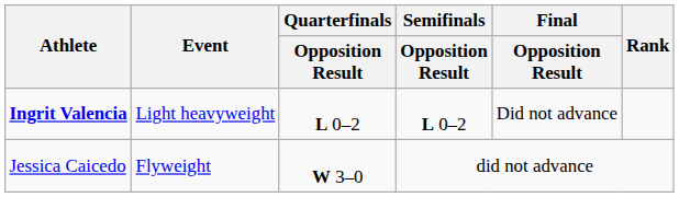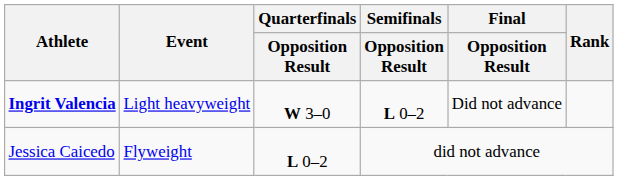 <table class="wikitable" border="1" style="font-size:90%">
 <tr>
 <th rowspan=2>Athlete</th>
 <th rowspan=2>Event</th>
 <th>Quarterfinals</th>
 <th>Semifinals</th>
 <th>Final</th>
 <th rowspan="2">Rank</th>
 </tr>
 <tr>
 <th>Opposition<br>Result</th>
 <th>Opposition<br>Result</th>
 <th>Opposition<br>Result</th>
 </tr>
 <tr align=center>
 <td align=left><strong><a href='#'>Ingrit Valencia</a></strong></td>
 <td align=left><a href='#'>Light heavyweight</a></td>
-<td><br><strong>L</strong> 0–2</td>
+<td><br><strong>W</strong> 3–0</td>
 <td><br><strong>L</strong> 0–2</td>
 <td>Did not advance</td>
 <td></td>
 </tr>
 <tr align=center>
 <td align=left><a href='#'>Jessica Caicedo</a></td>
 <td align=left><a href='#'>Flyweight</a></td>
-<td><br><strong>W</strong> 3–0</td>
+<td><br><strong>L</strong> 0–2</td>
 <td colspan=3>did not advance</td>
 </tr>
 </table>
